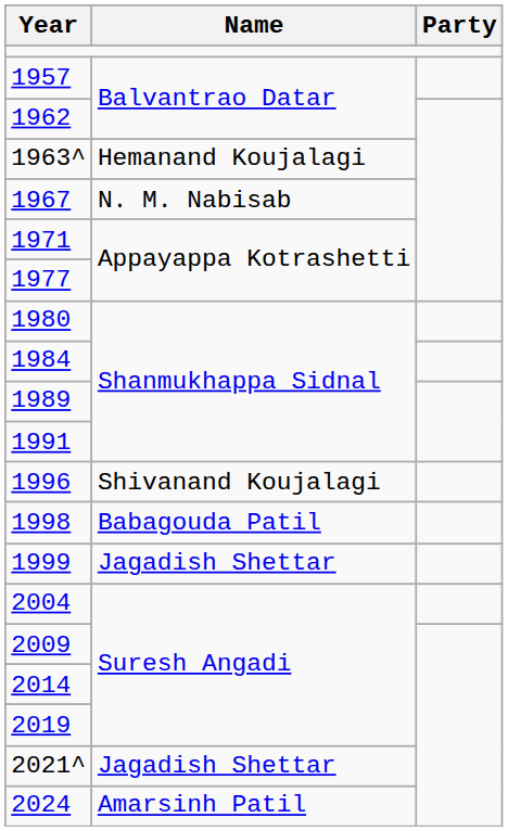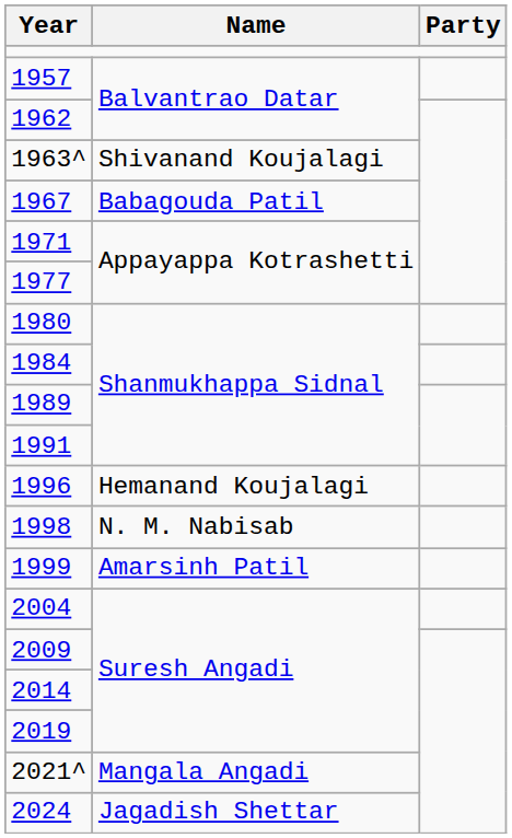 <table class="wikitable sortable">
 <tr>
 <th>Year</th>
 <th>Name</th>
 <th colspan="2">Party</th>
 </tr>
 <tr>
 <td colspan="4"></td>
 </tr>
 <tr>
 <td><a href='#'>1957</a></td>
 <td rowspan="2"><a href='#'>Balvantrao Datar</a></td>
 <td></td>
 </tr>
 <tr>
 <td><a href='#'>1962</a></td>
 </tr>
 <tr>
 <td>1963^</td>
-<td>Hemanand Koujalagi</td>
+<td>Shivanand Koujalagi</td>
 </tr>
 <tr>
 <td><a href='#'>1967</a></td>
-<td>N. M. Nabisab</td>
+<td><a href='#'>Babagouda Patil</a></td>
 </tr>
 <tr>
 <td><a href='#'>1971</a></td>
 <td rowspan="2">Appayappa Kotrashetti</td>
 </tr>
 <tr>
 <td><a href='#'>1977</a></td>
 </tr>
 <tr>
 <td><a href='#'>1980</a></td>
 <td rowspan="4"><a href='#'>Shanmukhappa Sidnal</a></td>
 <td></td>
 </tr>
 <tr>
 <td><a href='#'>1984</a></td>
 <td></td>
 </tr>
 <tr>
 <td><a href='#'>1989</a></td>
 </tr>
 <tr>
 <td><a href='#'>1991</a></td>
 </tr>
 <tr>
 <td><a href='#'>1996</a></td>
-<td>Shivanand Koujalagi</td>
+<td>Hemanand Koujalagi</td>
 <td></td>
 </tr>
 <tr>
 <td><a href='#'>1998</a></td>
-<td><a href='#'>Babagouda Patil</a></td>
+<td>N. M. Nabisab</td>
 <td></td>
 </tr>
 <tr>
 <td><a href='#'>1999</a></td>
-<td><a href='#'>Jagadish Shettar</a></td>
+<td><a href='#'>Amarsinh Patil</a></td>
 <td></td>
 </tr>
 <tr>
 <td><a href='#'>2004</a></td>
 <td rowspan="4"><a href='#'>Suresh Angadi</a></td>
 <td></td>
 </tr>
 <tr>
 <td><a href='#'>2009</a></td>
 </tr>
 <tr>
 <td><a href='#'>2014</a></td>
 </tr>
 <tr>
 <td><a href='#'>2019</a></td>
 </tr>
 <tr>
 <td>2021^</td>
-<td><a href='#'>Jagadish Shettar</a></td>
+<td><a href='#'>Mangala Angadi</a></td>
 </tr>
 <tr>
 <td><a href='#'>2024</a></td>
-<td><a href='#'>Amarsinh Patil</a></td>
+<td><a href='#'>Jagadish Shettar</a></td>
 </tr>
 </table>
